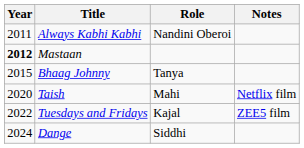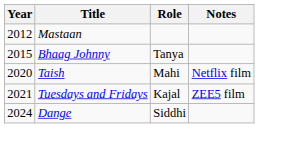 <table class="wikitable sortable">
 <tr>
 <th>Year</th>
 <th>Title</th>
 <th>Role</th>
 <th>Notes</th>
 </tr>
 <tr>
-<td>2011</td>
-<td><em><a href='#'>Always Kabhi Kabhi</a></em></td>
-<td>Nandini Oberoi</td>
-<td></td>
-</tr>
-<tr>
-<td><strong>2012</strong></td>
+<td>2012</td>
 <td><em>Mastaan</em></td>
 <td></td>
 <td></td>
 </tr>
 <tr>
 <td>2015</td>
 <td><em><a href='#'>Bhaag Johnny</a></em></td>
 <td>Tanya</td>
 <td></td>
 </tr>
 <tr>
 <td>2020</td>
 <td><em><a href='#'>Taish</a></em></td>
 <td>Mahi</td>
 <td><a href='#'>Netflix</a> film</td>
 </tr>
 <tr>
-<td>2022</td>
+<td>2021</td>
 <td><em><a href='#'>Tuesdays and Fridays</a></em></td>
 <td>Kajal</td>
 <td><a href='#'>ZEE5</a> film</td>
 </tr>
 <tr>
 <td>2024</td>
 <td><em><a href='#'>Dange</a></em></td>
 <td>Siddhi</td>
 <td></td>
 </tr>
 </table>
